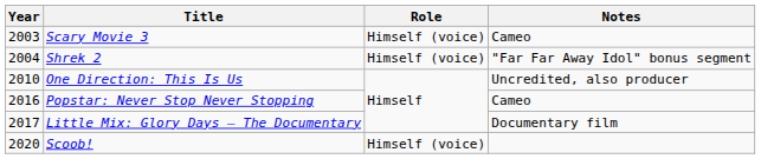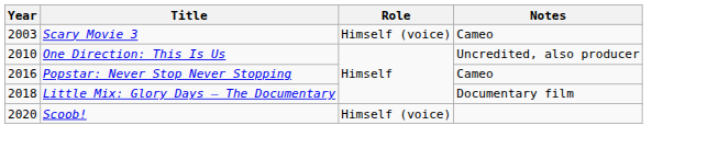 <table class="wikitable">
 <tr>
 <th>Year</th>
 <th>Title</th>
 <th>Role</th>
 <th>Notes</th>
 </tr>
 <tr>
 <td>2003</td>
 <td><em><a href='#'>Scary Movie 3</a></em></td>
 <td>Himself (voice)</td>
 <td>Cameo</td>
 </tr>
 <tr>
-<td>2004</td>
-<td><em><a href='#'>Shrek 2</a></em></td>
-<td>Himself (voice)</td>
-<td>"Far Far Away Idol" bonus segment</td>
-</tr>
-<tr>
 <td>2010</td>
 <td><em><a href='#'>One Direction: This Is Us</a></em></td>
 <td rowspan="3">Himself</td>
 <td>Uncredited, also producer</td>
 </tr>
 <tr>
 <td>2016</td>
 <td><em><a href='#'>Popstar: Never Stop Never Stopping</a></em></td>
 <td>Cameo</td>
 </tr>
 <tr>
-<td>2017</td>
+<td>2018</td>
 <td><a href='#'><em>Little Mix: Glory Days – The Documentary</em></a></td>
 <td>Documentary film</td>
 </tr>
 <tr>
 <td>2020</td>
 <td><em><a href='#'>Scoob!</a></em></td>
 <td>Himself (voice)</td>
 <td></td>
 </tr>
 </table>
